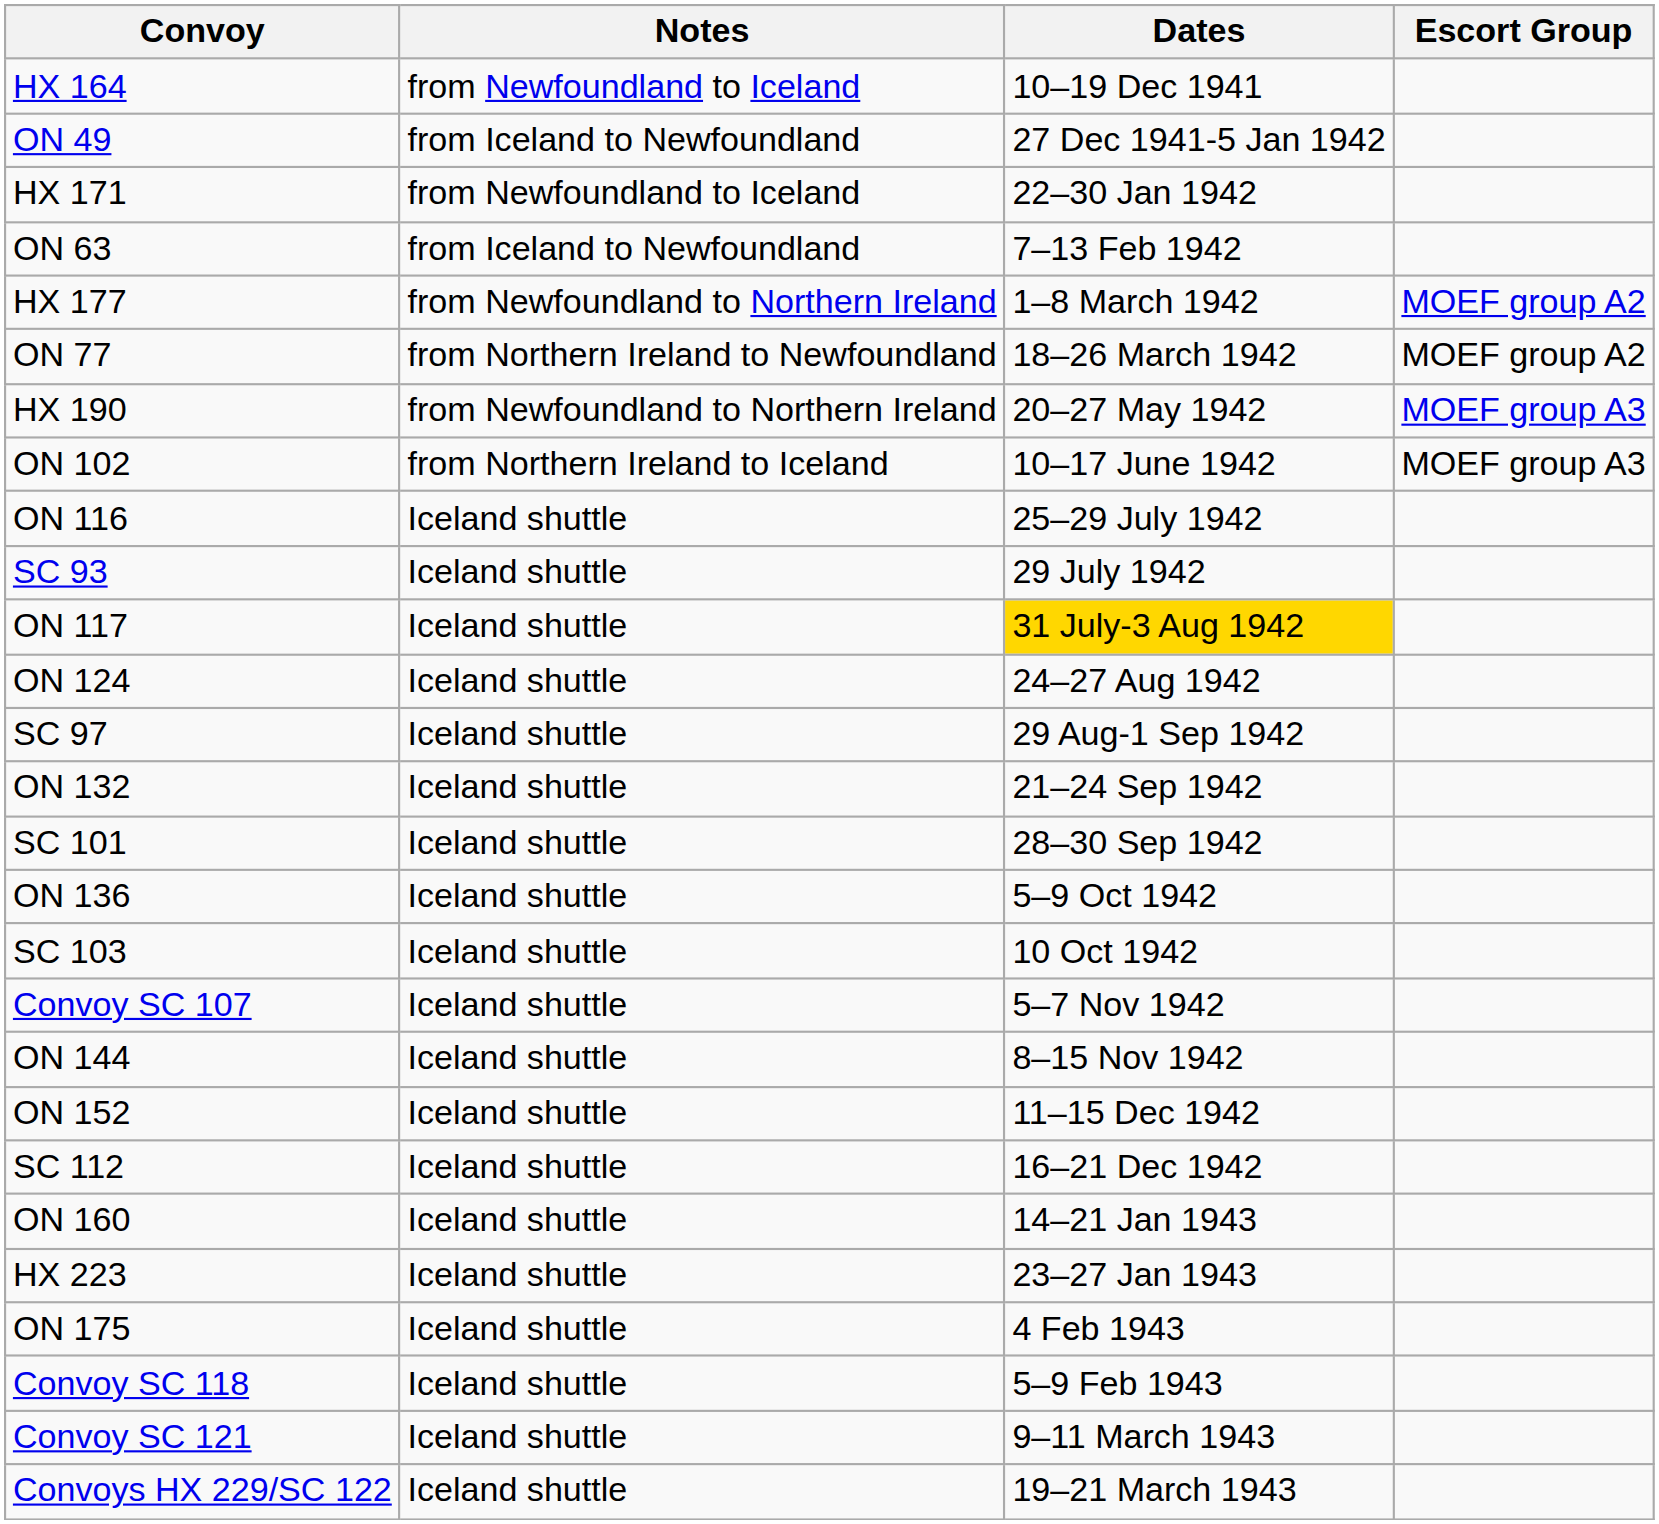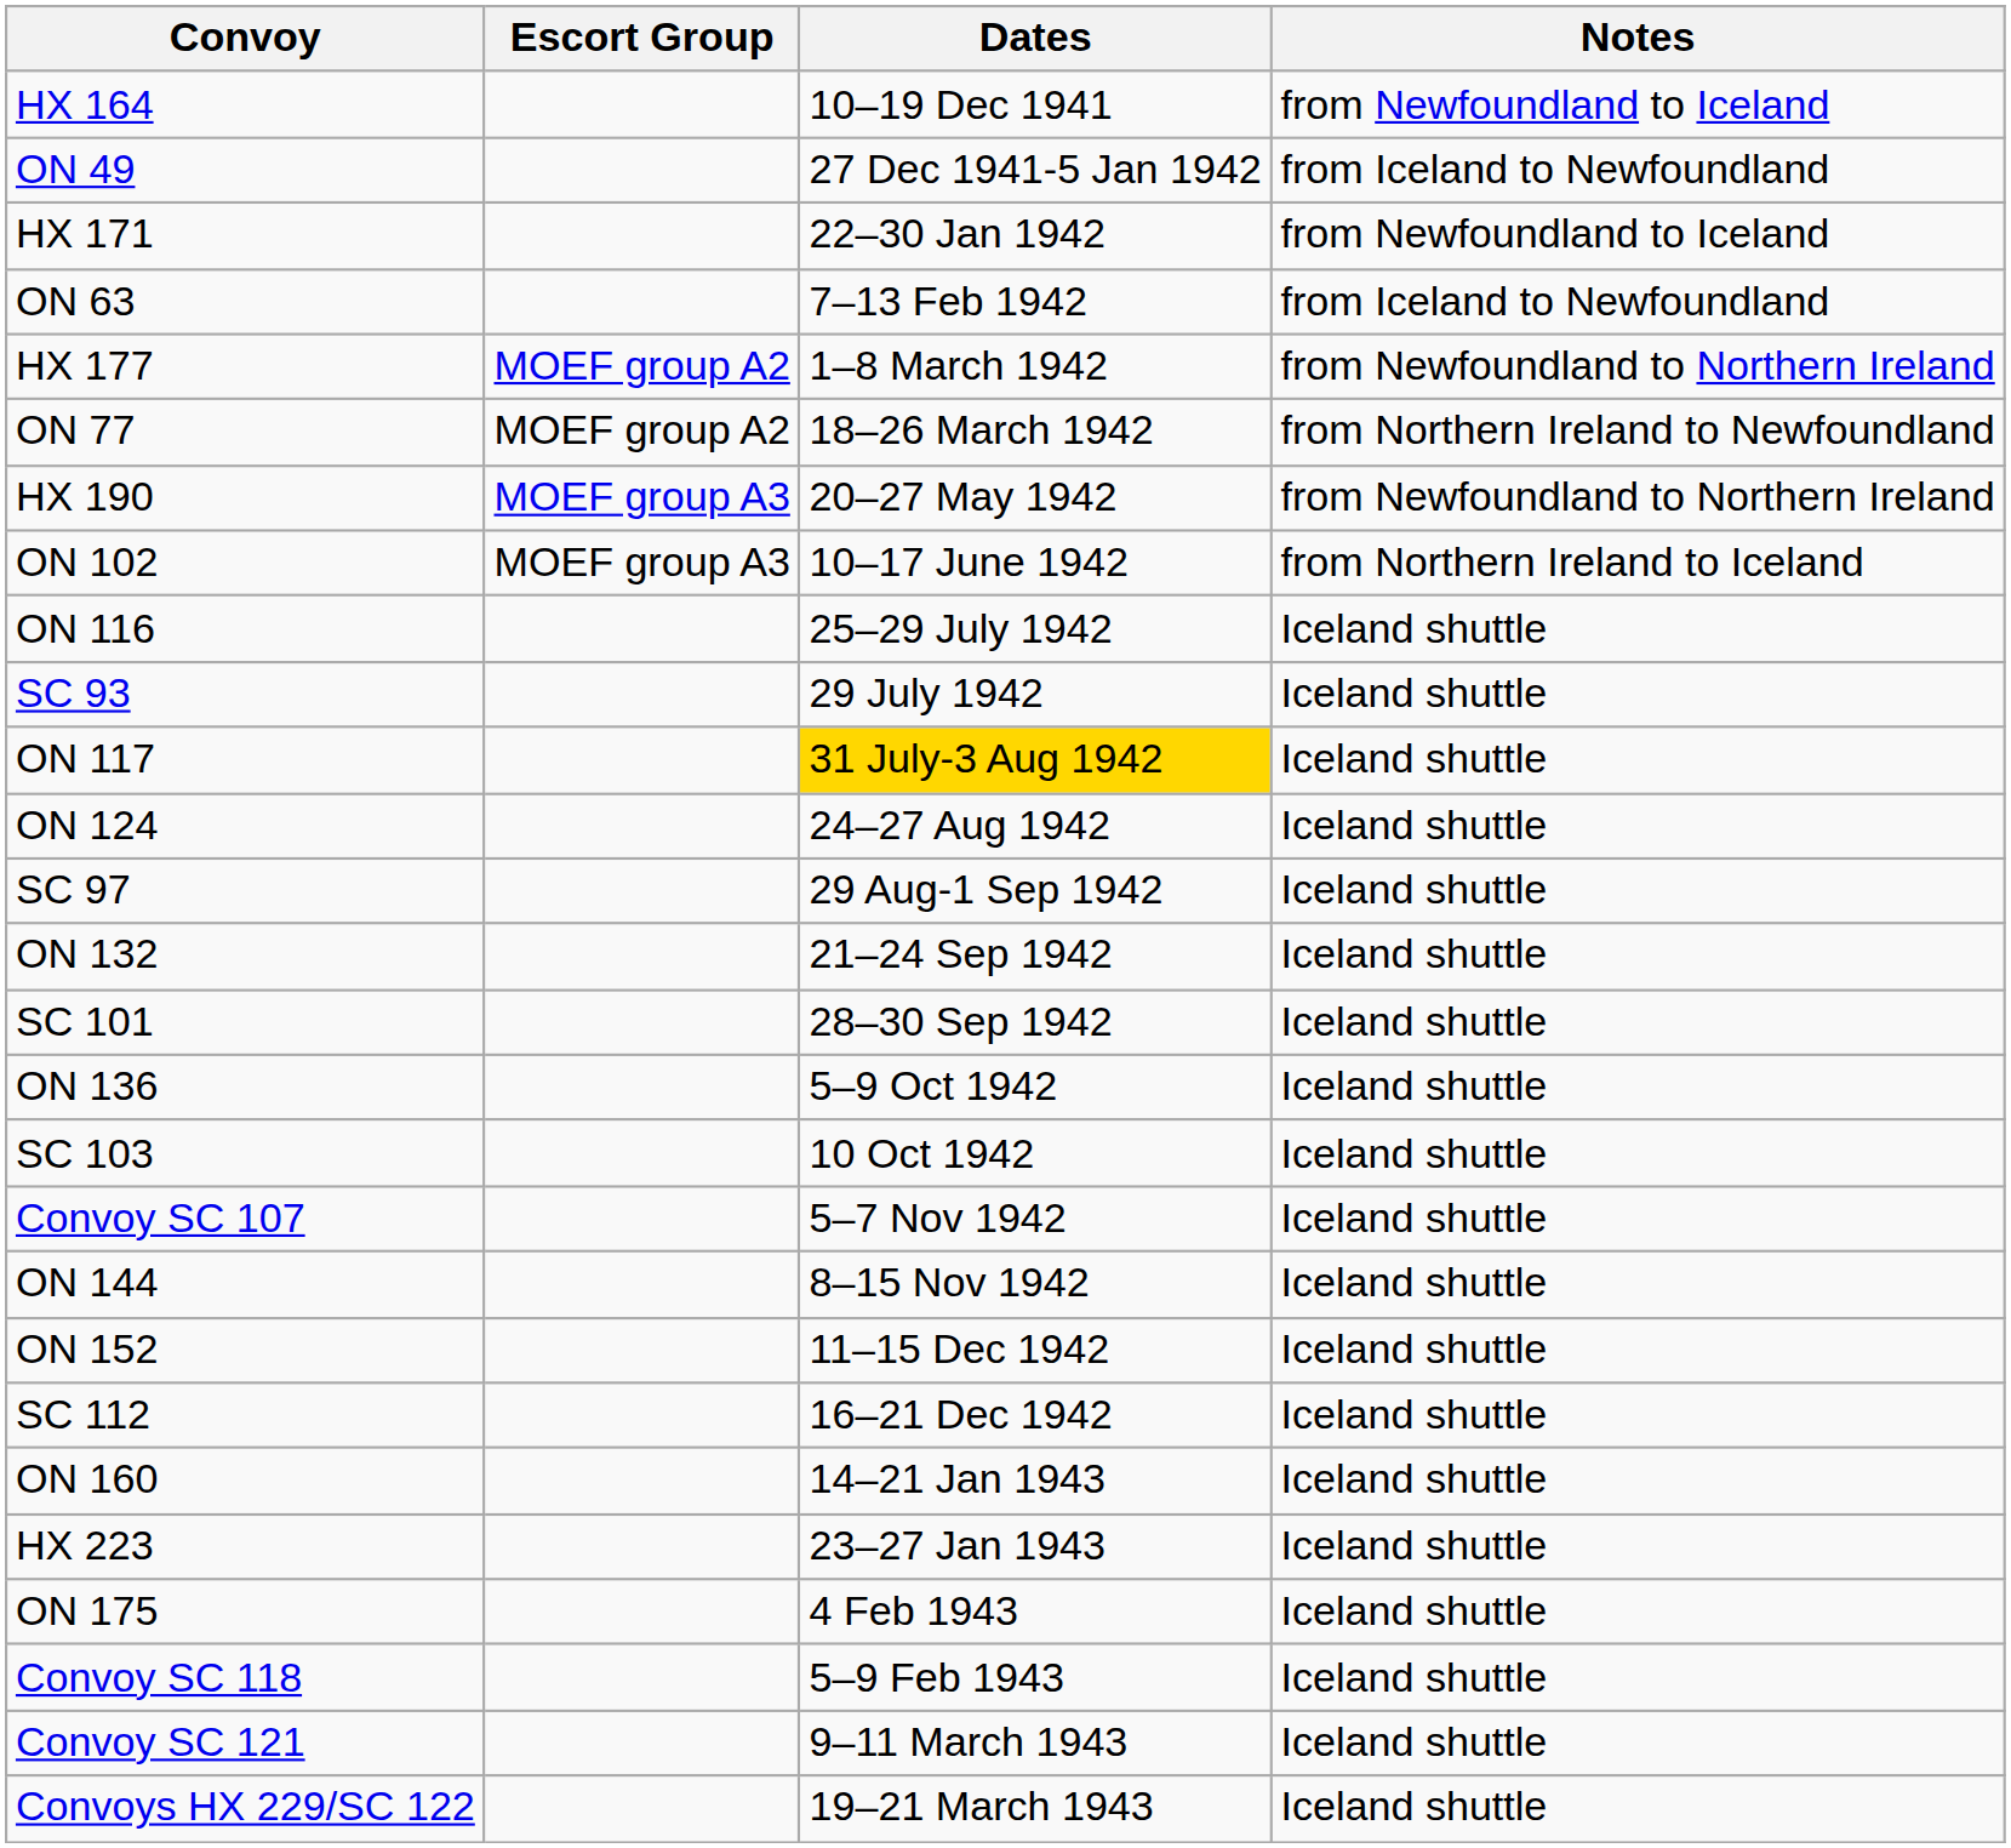 <table class="wikitable">
 <tr>
 <th>Convoy</th>
+<th>Escort Group</th>
+<th>Dates</th>
 <th>Notes</th>
-<th>Dates</th>
-<th>Escort Group</th>
 </tr>
 <tr>
 <td><a href='#'>HX 164</a></td>
+<td></td>
+<td>10–19 Dec 1941</td>
 <td>from <a href='#'>Newfoundland</a> to <a href='#'>Iceland</a></td>
-<td>10–19 Dec 1941</td>
-<td></td>
 </tr>
 <tr>
 <td><a href='#'>ON 49</a></td>
+<td></td>
+<td>27 Dec 1941-5 Jan 1942</td>
 <td>from Iceland to Newfoundland</td>
-<td>27 Dec 1941-5 Jan 1942</td>
-<td></td>
 </tr>
 <tr>
 <td>HX 171</td>
+<td></td>
+<td>22–30 Jan 1942</td>
 <td>from Newfoundland to Iceland</td>
-<td>22–30 Jan 1942</td>
-<td></td>
 </tr>
 <tr>
 <td>ON 63</td>
+<td></td>
+<td>7–13 Feb 1942</td>
 <td>from Iceland to Newfoundland</td>
-<td>7–13 Feb 1942</td>
-<td></td>
 </tr>
 <tr>
 <td>HX 177</td>
+<td><a href='#'>MOEF group A2</a></td>
+<td>1–8 March 1942</td>
 <td>from Newfoundland to <a href='#'>Northern Ireland</a></td>
-<td>1–8 March 1942</td>
-<td><a href='#'>MOEF group A2</a></td>
 </tr>
 <tr>
 <td>ON 77</td>
+<td>MOEF group A2</td>
+<td>18–26 March 1942</td>
 <td>from Northern Ireland to Newfoundland</td>
-<td>18–26 March 1942</td>
-<td>MOEF group A2</td>
 </tr>
 <tr>
 <td>HX 190</td>
+<td><a href='#'>MOEF group A3</a></td>
+<td>20–27 May 1942</td>
 <td>from Newfoundland to Northern Ireland</td>
-<td>20–27 May 1942</td>
-<td><a href='#'>MOEF group A3</a></td>
 </tr>
 <tr>
 <td>ON 102</td>
+<td>MOEF group A3</td>
+<td>10–17 June 1942</td>
 <td>from Northern Ireland to Iceland</td>
-<td>10–17 June 1942</td>
-<td>MOEF group A3</td>
 </tr>
 <tr>
 <td>ON 116</td>
+<td></td>
+<td>25–29 July 1942</td>
 <td>Iceland shuttle</td>
-<td>25–29 July 1942</td>
-<td></td>
 </tr>
 <tr>
 <td><a href='#'>SC 93</a></td>
+<td></td>
+<td>29 July 1942</td>
 <td>Iceland shuttle</td>
-<td>29 July 1942</td>
-<td></td>
 </tr>
 <tr>
 <td>ON 117</td>
+<td></td>
+<td style="background: gold;">31 July-3 Aug 1942</td>
 <td>Iceland shuttle</td>
-<td style="background: gold;">31 July-3 Aug 1942</td>
-<td></td>
 </tr>
 <tr>
 <td>ON 124</td>
+<td></td>
+<td>24–27 Aug 1942</td>
 <td>Iceland shuttle</td>
-<td>24–27 Aug 1942</td>
-<td></td>
 </tr>
 <tr>
 <td>SC 97</td>
+<td></td>
+<td>29 Aug-1 Sep 1942</td>
 <td>Iceland shuttle</td>
-<td>29 Aug-1 Sep 1942</td>
-<td></td>
 </tr>
 <tr>
 <td>ON 132</td>
+<td></td>
+<td>21–24 Sep 1942</td>
 <td>Iceland shuttle</td>
-<td>21–24 Sep 1942</td>
-<td></td>
 </tr>
 <tr>
 <td>SC 101</td>
+<td></td>
+<td>28–30 Sep 1942</td>
 <td>Iceland shuttle</td>
-<td>28–30 Sep 1942</td>
-<td></td>
 </tr>
 <tr>
 <td>ON 136</td>
+<td></td>
+<td>5–9 Oct 1942</td>
 <td>Iceland shuttle</td>
-<td>5–9 Oct 1942</td>
-<td></td>
 </tr>
 <tr>
 <td>SC 103</td>
+<td></td>
+<td>10 Oct 1942</td>
 <td>Iceland shuttle</td>
-<td>10 Oct 1942</td>
-<td></td>
 </tr>
 <tr>
 <td><a href='#'>Convoy SC 107</a></td>
+<td></td>
+<td>5–7 Nov 1942</td>
 <td>Iceland shuttle</td>
-<td>5–7 Nov 1942</td>
-<td></td>
 </tr>
 <tr>
 <td>ON 144</td>
+<td></td>
+<td>8–15 Nov 1942</td>
 <td>Iceland shuttle</td>
-<td>8–15 Nov 1942</td>
-<td></td>
 </tr>
 <tr>
 <td>ON 152</td>
+<td></td>
+<td>11–15 Dec 1942</td>
 <td>Iceland shuttle</td>
-<td>11–15 Dec 1942</td>
-<td></td>
 </tr>
 <tr>
 <td>SC 112</td>
+<td></td>
+<td>16–21 Dec 1942</td>
 <td>Iceland shuttle</td>
-<td>16–21 Dec 1942</td>
-<td></td>
 </tr>
 <tr>
 <td>ON 160</td>
+<td></td>
+<td>14–21 Jan 1943</td>
 <td>Iceland shuttle</td>
-<td>14–21 Jan 1943</td>
-<td></td>
 </tr>
 <tr>
 <td>HX 223</td>
+<td></td>
+<td>23–27 Jan 1943</td>
 <td>Iceland shuttle</td>
-<td>23–27 Jan 1943</td>
-<td></td>
 </tr>
 <tr>
 <td>ON 175</td>
+<td></td>
+<td>4 Feb 1943</td>
 <td>Iceland shuttle</td>
-<td>4 Feb 1943</td>
-<td></td>
 </tr>
 <tr>
 <td><a href='#'>Convoy SC 118</a></td>
+<td></td>
+<td>5–9 Feb 1943</td>
 <td>Iceland shuttle</td>
-<td>5–9 Feb 1943</td>
-<td></td>
 </tr>
 <tr>
 <td><a href='#'>Convoy SC 121</a></td>
+<td></td>
+<td>9–11 March 1943</td>
 <td>Iceland shuttle</td>
-<td>9–11 March 1943</td>
-<td></td>
 </tr>
 <tr>
 <td><a href='#'>Convoys HX 229/SC 122</a></td>
+<td></td>
+<td>19–21 March 1943</td>
 <td>Iceland shuttle</td>
-<td>19–21 March 1943</td>
-<td></td>
 </tr>
 </table>
